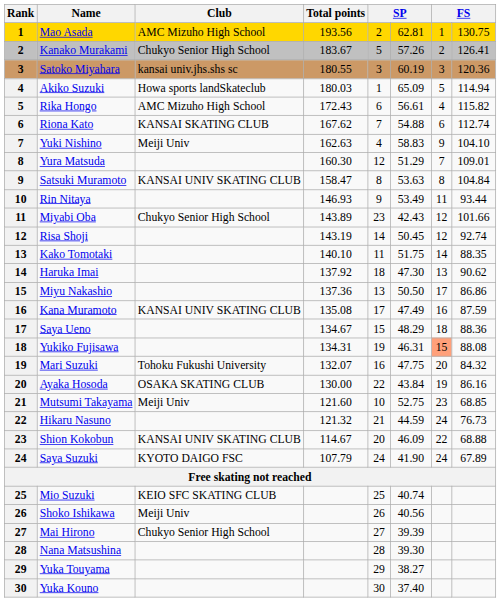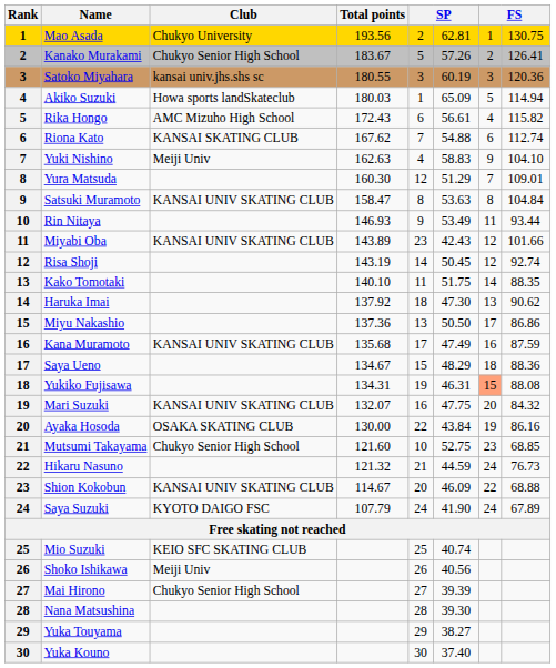 <table class="wikitable sortable">
 <tr>
 <th>Rank</th>
 <th>Name</th>
 <th>Club</th>
 <th>Total points</th>
 <th colspan="2" width="80px"><a href='#'>SP</a></th>
 <th colspan="2" width="80px"><a href='#'>FS</a></th>
 </tr>
 <tr bgcolor="gold">
 <td align="center"><strong>1</strong></td>
 <td><a href='#'>Mao Asada</a></td>
-<td>AMC Mizuho High School</td>
+<td>Chukyo University</td>
 <td align="center">193.56</td>
 <td align="center">2</td>
 <td align="center">62.81</td>
 <td align="center">1</td>
 <td align="center">130.75</td>
 </tr>
 <tr bgcolor="silver">
 <td align="center"><strong>2</strong></td>
 <td><a href='#'>Kanako Murakami</a></td>
 <td>Chukyo Senior High School</td>
 <td align="center">183.67</td>
 <td align="center">5</td>
 <td align="center">57.26</td>
 <td align="center">2</td>
 <td align="center">126.41</td>
 </tr>
 <tr bgcolor="cc9966">
 <td align="center"><strong>3</strong></td>
 <td><a href='#'>Satoko Miyahara</a></td>
 <td>kansai univ.jhs.shs sc</td>
 <td align="center">180.55</td>
 <td align="center">3</td>
 <td align="center">60.19</td>
 <td align="center">3</td>
 <td align="center">120.36</td>
 </tr>
 <tr>
 <th>4</th>
 <td><a href='#'>Akiko Suzuki</a></td>
 <td>Howa sports landSkateclub</td>
 <td align="center">180.03</td>
 <td align="center">1</td>
 <td align="center">65.09</td>
 <td align="center">5</td>
 <td align="center">114.94</td>
 </tr>
 <tr>
 <th>5</th>
 <td><a href='#'>Rika Hongo</a></td>
 <td>AMC Mizuho High School</td>
 <td align="center">172.43</td>
 <td align="center">6</td>
 <td align="center">56.61</td>
 <td align="center">4</td>
 <td align="center">115.82</td>
 </tr>
 <tr>
 <th>6</th>
 <td><a href='#'>Riona Kato</a></td>
 <td>KANSAI SKATING CLUB</td>
 <td align="center">167.62</td>
 <td align="center">7</td>
 <td align="center">54.88</td>
 <td align="center">6</td>
 <td align="center">112.74</td>
 </tr>
 <tr>
 <th>7</th>
 <td><a href='#'>Yuki Nishino</a></td>
 <td>Meiji Univ</td>
 <td align="center">162.63</td>
 <td align="center">4</td>
 <td align="center">58.83</td>
 <td align="center">9</td>
 <td align="center">104.10</td>
 </tr>
 <tr>
 <th>8</th>
 <td><a href='#'>Yura Matsuda</a></td>
 <td></td>
 <td align="center">160.30</td>
 <td align="center">12</td>
 <td align="center">51.29</td>
 <td align="center">7</td>
 <td align="center">109.01</td>
 </tr>
 <tr>
 <th>9</th>
 <td><a href='#'>Satsuki Muramoto</a></td>
 <td>KANSAI UNIV SKATING CLUB</td>
 <td align="center">158.47</td>
 <td align="center">8</td>
 <td align="center">53.63</td>
 <td align="center">8</td>
 <td align="center">104.84</td>
 </tr>
 <tr>
 <th>10</th>
 <td><a href='#'>Rin Nitaya</a></td>
 <td></td>
 <td align="center">146.93</td>
 <td align="center">9</td>
 <td align="center">53.49</td>
 <td align="center">11</td>
 <td align="center">93.44</td>
 </tr>
 <tr>
 <th>11</th>
 <td><a href='#'>Miyabi Oba</a></td>
-<td>Chukyo Senior High School</td>
+<td>KANSAI UNIV SKATING CLUB</td>
 <td align="center">143.89</td>
 <td align="center">23</td>
 <td align="center">42.43</td>
 <td align="center">12</td>
 <td align="center">101.66</td>
 </tr>
 <tr>
 <th>12</th>
 <td><a href='#'>Risa Shoji</a></td>
 <td></td>
 <td align="center">143.19</td>
 <td align="center">14</td>
 <td align="center">50.45</td>
 <td align="center">12</td>
 <td align="center">92.74</td>
 </tr>
 <tr>
 <th>13</th>
 <td><a href='#'>Kako Tomotaki</a></td>
 <td></td>
 <td align="center">140.10</td>
 <td align="center">11</td>
 <td align="center">51.75</td>
 <td align="center">14</td>
 <td align="center">88.35</td>
 </tr>
 <tr>
 <th>14</th>
 <td><a href='#'>Haruka Imai</a></td>
 <td></td>
 <td align="center">137.92</td>
 <td align="center">18</td>
 <td align="center">47.30</td>
 <td align="center">13</td>
 <td align="center">90.62</td>
 </tr>
 <tr>
 <th>15</th>
 <td><a href='#'>Miyu Nakashio</a></td>
 <td></td>
 <td align="center">137.36</td>
 <td align="center">13</td>
 <td align="center">50.50</td>
 <td align="center">17</td>
 <td align="center">86.86</td>
 </tr>
 <tr>
 <th>16</th>
 <td><a href='#'>Kana Muramoto</a></td>
 <td>KANSAI UNIV SKATING CLUB</td>
-<td align="center">135.08</td>
+<td align="center">135.68</td>
 <td align="center">17</td>
 <td align="center">47.49</td>
 <td align="center">16</td>
 <td align="center">87.59</td>
 </tr>
 <tr>
 <th>17</th>
 <td><a href='#'>Saya Ueno</a></td>
 <td></td>
 <td align="center">134.67</td>
 <td align="center">15</td>
 <td align="center">48.29</td>
 <td align="center">18</td>
 <td align="center">88.36</td>
 </tr>
 <tr>
 <th>18</th>
 <td><a href='#'>Yukiko Fujisawa</a></td>
 <td></td>
 <td align="center">134.31</td>
 <td align="center">19</td>
 <td align="center">46.31</td>
 <td align="center" style="background: lightsalmon;">15</td>
 <td align="center">88.08</td>
 </tr>
 <tr>
 <th>19</th>
 <td><a href='#'>Mari Suzuki</a></td>
-<td>Tohoku Fukushi University</td>
+<td>KANSAI UNIV SKATING CLUB</td>
 <td align="center">132.07</td>
 <td align="center">16</td>
 <td align="center">47.75</td>
 <td align="center">20</td>
 <td align="center">84.32</td>
 </tr>
 <tr>
 <th>20</th>
 <td><a href='#'>Ayaka Hosoda</a></td>
 <td>OSAKA SKATING CLUB</td>
 <td align="center">130.00</td>
 <td align="center">22</td>
 <td align="center">43.84</td>
 <td align="center">19</td>
 <td align="center">86.16</td>
 </tr>
 <tr>
 <th>21</th>
 <td><a href='#'>Mutsumi Takayama</a></td>
-<td>Meiji Univ</td>
+<td>Chukyo Senior High School</td>
 <td align="center">121.60</td>
 <td align="center">10</td>
 <td align="center">52.75</td>
 <td align="center">23</td>
 <td align="center">68.85</td>
 </tr>
 <tr>
 <th>22</th>
 <td><a href='#'>Hikaru Nasuno</a></td>
 <td></td>
 <td align="center">121.32</td>
 <td align="center">21</td>
 <td align="center">44.59</td>
 <td align="center">24</td>
 <td align="center">76.73</td>
 </tr>
 <tr>
 <th>23</th>
 <td><a href='#'>Shion Kokobun</a></td>
 <td>KANSAI UNIV SKATING CLUB</td>
 <td align="center">114.67</td>
 <td align="center">20</td>
 <td align="center">46.09</td>
 <td align="center">22</td>
 <td align="center">68.88</td>
 </tr>
 <tr>
 <th>24</th>
 <td><a href='#'>Saya Suzuki</a></td>
 <td>KYOTO DAIGO FSC</td>
 <td align="center">107.79</td>
 <td align="center">24</td>
 <td align="center">41.90</td>
 <td align="center">24</td>
 <td align="center">67.89</td>
 </tr>
 <tr>
 <th colspan=8>Free skating not reached</th>
 </tr>
 <tr>
 <th>25</th>
 <td><a href='#'>Mio Suzuki</a></td>
 <td>KEIO SFC SKATING CLUB</td>
 <td></td>
 <td align="center">25</td>
 <td align="center">40.74</td>
 <td></td>
 <td></td>
 </tr>
 <tr>
 <th>26</th>
 <td><a href='#'>Shoko Ishikawa</a></td>
 <td>Meiji Univ</td>
 <td></td>
 <td align="center">26</td>
 <td align="center">40.56</td>
 <td></td>
 <td></td>
 </tr>
 <tr>
 <th>27</th>
 <td><a href='#'>Mai Hirono</a></td>
 <td>Chukyo Senior High School</td>
 <td></td>
 <td align="center">27</td>
 <td align="center">39.39</td>
 <td></td>
 <td></td>
 </tr>
 <tr>
 <th>28</th>
 <td><a href='#'>Nana Matsushina</a></td>
 <td></td>
 <td></td>
 <td align="center">28</td>
 <td align="center">39.30</td>
 <td></td>
 <td></td>
 </tr>
 <tr>
 <th>29</th>
 <td><a href='#'>Yuka Touyama</a></td>
 <td></td>
 <td></td>
 <td align="center">29</td>
 <td align="center">38.27</td>
 <td></td>
 <td></td>
 </tr>
 <tr>
 <th>30</th>
 <td><a href='#'>Yuka Kouno</a></td>
 <td></td>
 <td></td>
 <td align="center">30</td>
 <td align="center">37.40</td>
 <td></td>
 <td></td>
 </tr>
 </table>
